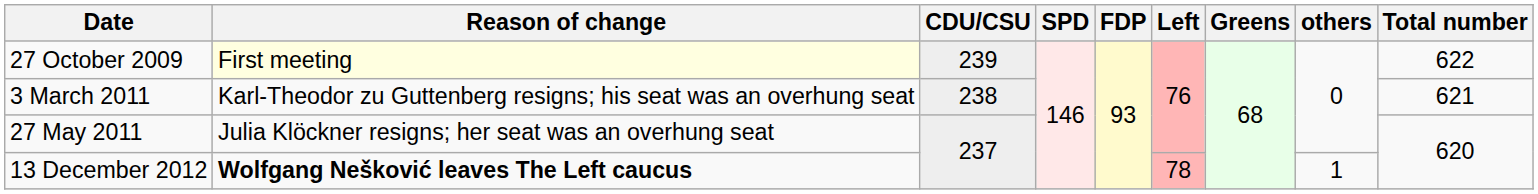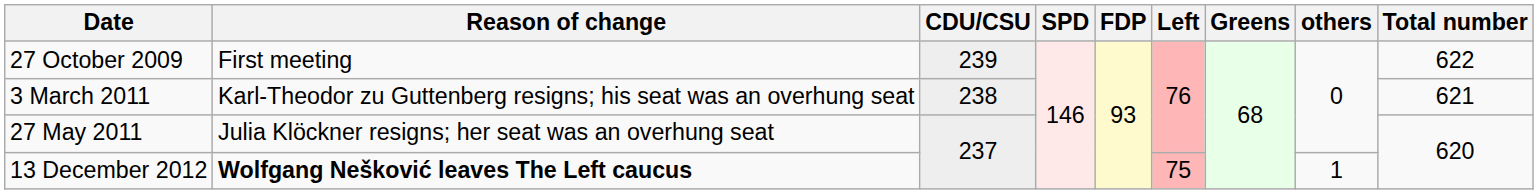 <table class=wikitable>
 <tr valign=bottom>
 <th>Date</th>
 <th>Reason of change</th>
 <th>CDU/CSU</th>
 <th>SPD</th>
 <th>FDP</th>
 <th>Left</th>
 <th>Greens</th>
 <th>others</th>
 <th>Total number</th>
 </tr>
 <tr>
 <td>27 October 2009</td>
-<td style="background: lightyellow;">First meeting</td>
+<td>First meeting</td>
 <td style="background:#eee; text-align:center;">239</td>
 <td style="background:#ffe8e8; text-align:center;" rowspan="4">146</td>
 <td style="background:#fffacd; text-align:center;" rowspan="4">93</td>
 <td style="background:#ffb6b6; text-align:center;" rowspan="3">76</td>
 <td style="background:#e8ffe8; text-align:center;" rowspan="4">68</td>
 <td style="text-align:center;" rowspan="3">0</td>
 <td style="text-align:center;">622</td>
 </tr>
 <tr>
 <td>3 March 2011</td>
 <td>Karl-Theodor zu Guttenberg resigns; his seat was an overhung seat</td>
 <td style="background:#eee; text-align:center;">238</td>
 <td style="text-align:center;">621</td>
 </tr>
 <tr>
 <td>27 May 2011</td>
 <td>Julia Klöckner resigns; her seat was an overhung seat</td>
 <td style="background:#eee; text-align:center;" rowspan=2>237</td>
 <td rowspan=2 style="text-align:center;">620</td>
 </tr>
 <tr>
 <td>13 December 2012</td>
 <td><strong>Wolfgang Nešković leaves The Left caucus</strong></td>
-<td style="background:#ffb6b6; text-align:center;">78</td>
+<td style="background:#ffb6b6; text-align:center;">75</td>
 <td style="text-align:center;">1</td>
 </tr>
 </table>
